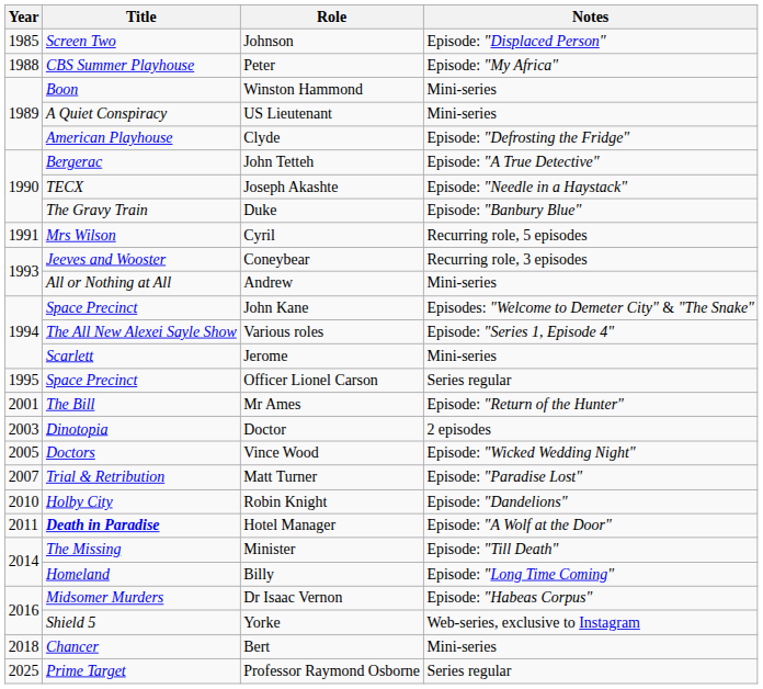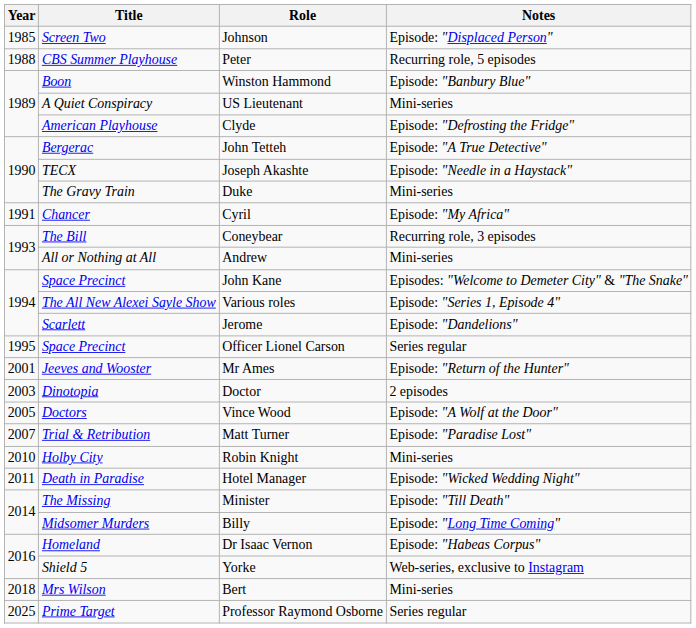 <table class="wikitable">
 <tr>
 <th>Year</th>
 <th>Title</th>
 <th>Role</th>
 <th>Notes</th>
 </tr>
 <tr>
 <td>1985</td>
 <td><em><a href='#'>Screen Two</a></em></td>
 <td>Johnson</td>
 <td>Episode: <em>"<a href='#'>Displaced Person</a>"</em></td>
 </tr>
 <tr>
 <td>1988</td>
 <td><em><a href='#'>CBS Summer Playhouse</a></em></td>
 <td>Peter</td>
-<td>Episode: <em>"My Africa"</em></td>
+<td>Recurring role, 5 episodes</td>
 </tr>
 <tr>
 <td rowspan="3">1989</td>
 <td><em><a href='#'>Boon</a></em></td>
 <td>Winston Hammond</td>
-<td>Mini-series</td>
+<td>Episode: <em>"Banbury Blue"</em></td>
 </tr>
 <tr>
 <td><em>A Quiet Conspiracy</em></td>
 <td>US Lieutenant</td>
 <td>Mini-series</td>
 </tr>
 <tr>
 <td><em><a href='#'>American Playhouse</a></em></td>
 <td>Clyde</td>
 <td>Episode: <em>"Defrosting the Fridge"</em></td>
 </tr>
 <tr>
 <td rowspan="3">1990</td>
 <td><em><a href='#'>Bergerac</a></em></td>
 <td>John Tetteh</td>
 <td>Episode: <em>"A True Detective"</em></td>
 </tr>
 <tr>
 <td><em>TECX</em></td>
 <td>Joseph Akashte</td>
 <td>Episode: <em>"Needle in a Haystack"</em></td>
 </tr>
 <tr>
 <td><em>The Gravy Train</em></td>
 <td>Duke</td>
-<td>Episode: <em>"Banbury Blue"</em></td>
+<td>Mini-series</td>
 </tr>
 <tr>
 <td>1991</td>
-<td><em><a href='#'>Mrs Wilson</a></em></td>
+<td><em><a href='#'>Chancer</a></em></td>
 <td>Cyril</td>
-<td>Recurring role, 5 episodes</td>
+<td>Episode: <em>"My Africa"</em></td>
 </tr>
 <tr>
 <td rowspan="2">1993</td>
-<td><em><a href='#'>Jeeves and Wooster</a></em></td>
+<td><em><a href='#'>The Bill</a></em></td>
 <td>Coneybear</td>
 <td>Recurring role, 3 episodes</td>
 </tr>
 <tr>
 <td><em>All or Nothing at All</em></td>
 <td>Andrew</td>
 <td>Mini-series</td>
 </tr>
 <tr>
 <td rowspan="3">1994</td>
 <td><em><a href='#'>Space Precinct</a></em></td>
 <td>John Kane</td>
 <td>Episodes: <em>"Welcome to Demeter City"</em> & <em>"The Snake"</em></td>
 </tr>
 <tr>
 <td><em><a href='#'>The All New Alexei Sayle Show</a></em></td>
 <td>Various roles</td>
 <td>Episode: <em>"Series 1, Episode 4"</em></td>
 </tr>
 <tr>
 <td><em><a href='#'>Scarlett</a></em></td>
 <td>Jerome</td>
-<td>Mini-series</td>
+<td>Episode: <em>"Dandelions"</em></td>
 </tr>
 <tr>
 <td>1995</td>
 <td><em><a href='#'>Space Precinct</a></em></td>
 <td>Officer Lionel Carson</td>
 <td>Series regular</td>
 </tr>
 <tr>
 <td>2001</td>
-<td><em><a href='#'>The Bill</a></em></td>
+<td><em><a href='#'>Jeeves and Wooster</a></em></td>
 <td>Mr Ames</td>
 <td>Episode: <em>"Return of the Hunter"</em></td>
 </tr>
 <tr>
 <td>2003</td>
 <td><em><a href='#'>Dinotopia</a></em></td>
 <td>Doctor</td>
 <td>2 episodes</td>
 </tr>
 <tr>
 <td>2005</td>
 <td><em><a href='#'>Doctors</a></em></td>
 <td>Vince Wood</td>
-<td>Episode: <em>"Wicked Wedding Night"</em></td>
+<td>Episode: <em>"A Wolf at the Door"</em></td>
 </tr>
 <tr>
 <td>2007</td>
 <td><em><a href='#'>Trial & Retribution</a></em></td>
 <td>Matt Turner</td>
 <td>Episode: <em>"Paradise Lost"</em></td>
 </tr>
 <tr>
 <td>2010</td>
 <td><em><a href='#'>Holby City</a></em></td>
 <td>Robin Knight</td>
-<td>Episode: <em>"Dandelions"</em></td>
+<td>Mini-series</td>
 </tr>
 <tr>
 <td>2011</td>
-<td><strong><em><a href='#'>Death in Paradise</a></em></strong></td>
+<td><em><a href='#'>Death in Paradise</a></em></td>
 <td>Hotel Manager</td>
-<td>Episode: <em>"A Wolf at the Door"</em></td>
+<td>Episode: <em>"Wicked Wedding Night"</em></td>
 </tr>
 <tr>
 <td rowspan="2">2014</td>
 <td><em><a href='#'>The Missing</a></em></td>
 <td>Minister</td>
 <td>Episode: <em>"Till Death"</em></td>
 </tr>
 <tr>
-<td><em><a href='#'>Homeland</a></em></td>
+<td><em><a href='#'>Midsomer Murders</a></em></td>
 <td>Billy</td>
 <td>Episode: <em>"<a href='#'>Long Time Coming</a>"</em></td>
 </tr>
 <tr>
 <td rowspan="2">2016</td>
-<td><em><a href='#'>Midsomer Murders</a></em></td>
+<td><em><a href='#'>Homeland</a></em></td>
 <td>Dr Isaac Vernon</td>
 <td>Episode: <em>"Habeas Corpus"</em></td>
 </tr>
 <tr>
 <td><em>Shield 5</em></td>
 <td>Yorke</td>
 <td>Web-series, exclusive to <a href='#'>Instagram</a></td>
 </tr>
 <tr>
 <td>2018</td>
-<td><em><a href='#'>Chancer</a></em></td>
+<td><em><a href='#'>Mrs Wilson</a></em></td>
 <td>Bert</td>
 <td>Mini-series</td>
 </tr>
 <tr>
 <td>2025</td>
 <td><em><a href='#'>Prime Target</a></em></td>
 <td>Professor Raymond Osborne</td>
 <td>Series regular</td>
 </tr>
 </table>
